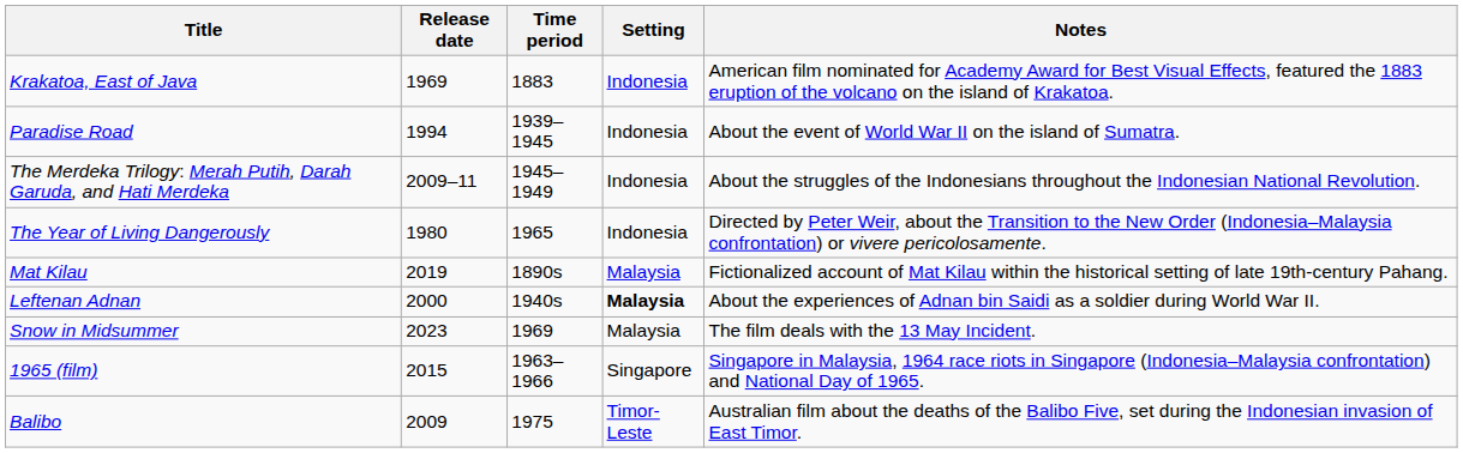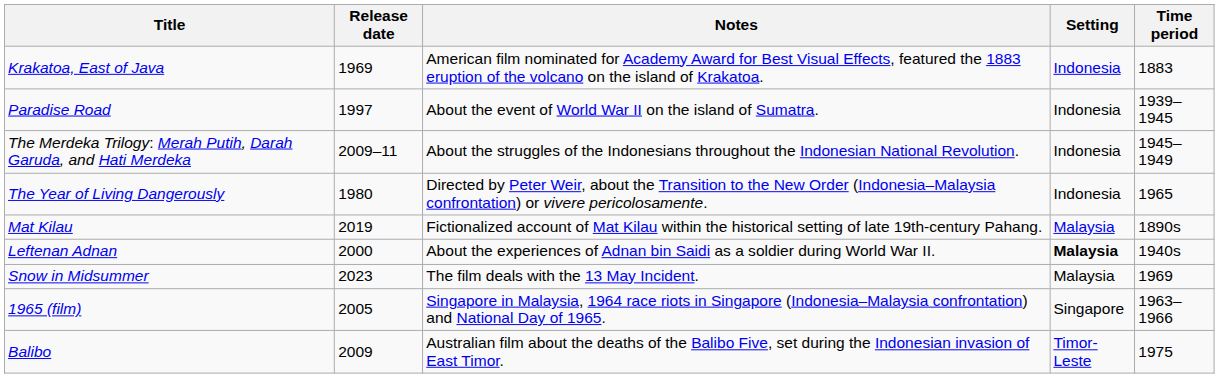 <table class="wikitable sortable" border="1">
 <tr>
 <th scope="col">Title</th>
 <th scope="col">Release date</th>
+<th scope="col" class="unsortable">Notes</th>
+<th scope="col">Setting</th>
 <th scope="col">Time period</th>
-<th scope="col">Setting</th>
-<th scope="col" class="unsortable">Notes</th>
 </tr>
 <tr>
 <td><em><a href='#'>Krakatoa, East of Java</a></em></td>
 <td>1969</td>
+<td>American film nominated for <a href='#'>Academy Award for Best Visual Effects</a>, featured the <a href='#'>1883 eruption of the volcano</a> on the island of <a href='#'>Krakatoa</a>.</td>
+<td><a href='#'>Indonesia</a></td>
 <td>1883</td>
-<td><a href='#'>Indonesia</a></td>
-<td>American film nominated for <a href='#'>Academy Award for Best Visual Effects</a>, featured the <a href='#'>1883 eruption of the volcano</a> on the island of <a href='#'>Krakatoa</a>.</td>
 </tr>
 <tr>
 <td><em><a href='#'>Paradise Road</a></em></td>
-<td>1994</td>
+<td>1997</td>
+<td>About the event of <a href='#'>World War II</a> on the island of <a href='#'>Sumatra</a>.</td>
+<td>Indonesia</td>
 <td>1939–1945</td>
-<td>Indonesia</td>
-<td>About the event of <a href='#'>World War II</a> on the island of <a href='#'>Sumatra</a>.</td>
 </tr>
 <tr>
 <td><em>The Merdeka Trilogy</em>: <em><a href='#'>Merah Putih</a>, <a href='#'>Darah Garuda</a>, and <a href='#'>Hati Merdeka</a></em></td>
 <td>2009–11</td>
+<td>About the struggles of the Indonesians throughout the <a href='#'>Indonesian National Revolution</a>.</td>
+<td>Indonesia</td>
 <td>1945–1949</td>
-<td>Indonesia</td>
-<td>About the struggles of the Indonesians throughout the <a href='#'>Indonesian National Revolution</a>.</td>
 </tr>
 <tr>
 <td><em><a href='#'>The Year of Living Dangerously</a></em></td>
 <td>1980</td>
+<td>Directed by <a href='#'>Peter Weir</a>, about the <a href='#'>Transition to the New Order</a> (<a href='#'>Indonesia–Malaysia confrontation</a>) or <em>vivere pericolosamente</em>.</td>
+<td>Indonesia</td>
 <td>1965</td>
-<td>Indonesia</td>
-<td>Directed by <a href='#'>Peter Weir</a>, about the <a href='#'>Transition to the New Order</a> (<a href='#'>Indonesia–Malaysia confrontation</a>) or <em>vivere pericolosamente</em>.</td>
 </tr>
 <tr>
 <td><em><a href='#'>Mat Kilau</a></em></td>
 <td>2019</td>
+<td>Fictionalized account of <a href='#'>Mat Kilau</a> within the historical setting of late 19th-century Pahang.</td>
+<td><a href='#'>Malaysia</a></td>
 <td>1890s</td>
-<td><a href='#'>Malaysia</a></td>
-<td>Fictionalized account of <a href='#'>Mat Kilau</a> within the historical setting of late 19th-century Pahang.</td>
 </tr>
 <tr>
 <td><em><a href='#'>Leftenan Adnan</a></em></td>
 <td>2000</td>
+<td>About the experiences of <a href='#'>Adnan bin Saidi</a> as a soldier during World War II.</td>
+<td><strong>Malaysia</strong></td>
 <td>1940s</td>
-<td><strong>Malaysia</strong></td>
-<td>About the experiences of <a href='#'>Adnan bin Saidi</a> as a soldier during World War II.</td>
 </tr>
 <tr>
 <td><a href='#'><em>Snow in Midsummer</em></a></td>
 <td>2023</td>
+<td>The film deals with the <a href='#'>13 May Incident</a>.</td>
+<td>Malaysia</td>
 <td>1969</td>
-<td>Malaysia</td>
-<td>The film deals with the <a href='#'>13 May Incident</a>.</td>
 </tr>
 <tr>
 <td><em><a href='#'>1965 (film)</a></em></td>
-<td>2015</td>
+<td>2005</td>
+<td><a href='#'>Singapore in Malaysia</a>, <a href='#'>1964 race riots in Singapore</a> (<a href='#'>Indonesia–Malaysia confrontation</a>) and <a href='#'>National Day of 1965</a>.</td>
+<td>Singapore</td>
 <td>1963–1966</td>
-<td>Singapore</td>
-<td><a href='#'>Singapore in Malaysia</a>, <a href='#'>1964 race riots in Singapore</a> (<a href='#'>Indonesia–Malaysia confrontation</a>) and <a href='#'>National Day of 1965</a>.</td>
 </tr>
 <tr>
 <td><em><a href='#'>Balibo</a></em></td>
 <td>2009</td>
+<td>Australian film about the deaths of the <a href='#'>Balibo Five</a>, set during the <a href='#'>Indonesian invasion of East Timor</a>.</td>
+<td><a href='#'>Timor-Leste</a></td>
 <td>1975</td>
-<td><a href='#'>Timor-Leste</a></td>
-<td>Australian film about the deaths of the <a href='#'>Balibo Five</a>, set during the <a href='#'>Indonesian invasion of East Timor</a>.</td>
 </tr>
 </table>
